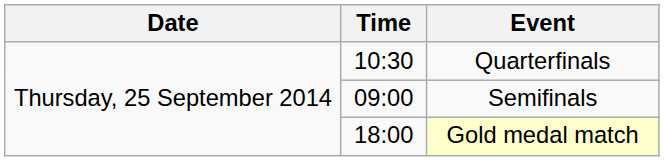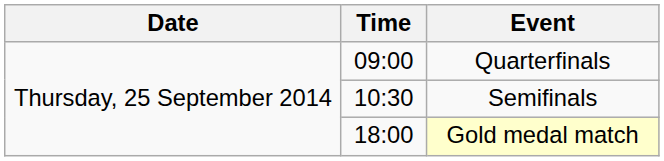 <table class = "wikitable" style="text-align:center;">
 <tr>
 <th width=220>Date</th>
 <th width=50>Time</th>
 <th width=150>Event</th>
 </tr>
 <tr>
 <td rowspan=3>Thursday, 25 September 2014</td>
-<td>10:30</td>
+<td>09:00</td>
 <td>Quarterfinals</td>
 </tr>
 <tr>
-<td>09:00</td>
+<td>10:30</td>
 <td>Semifinals</td>
 </tr>
 <tr>
 <td>18:00</td>
 <td bgcolor=ffffcc>Gold medal match</td>
 </tr>
 </table>
